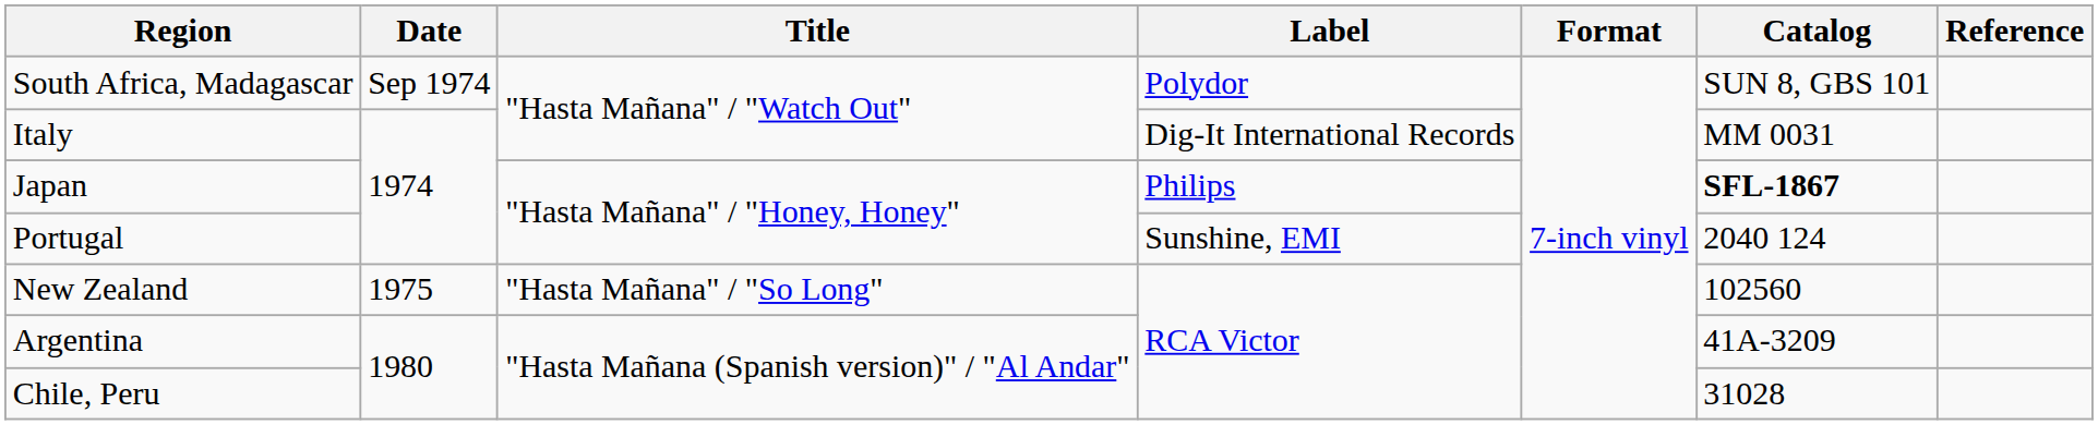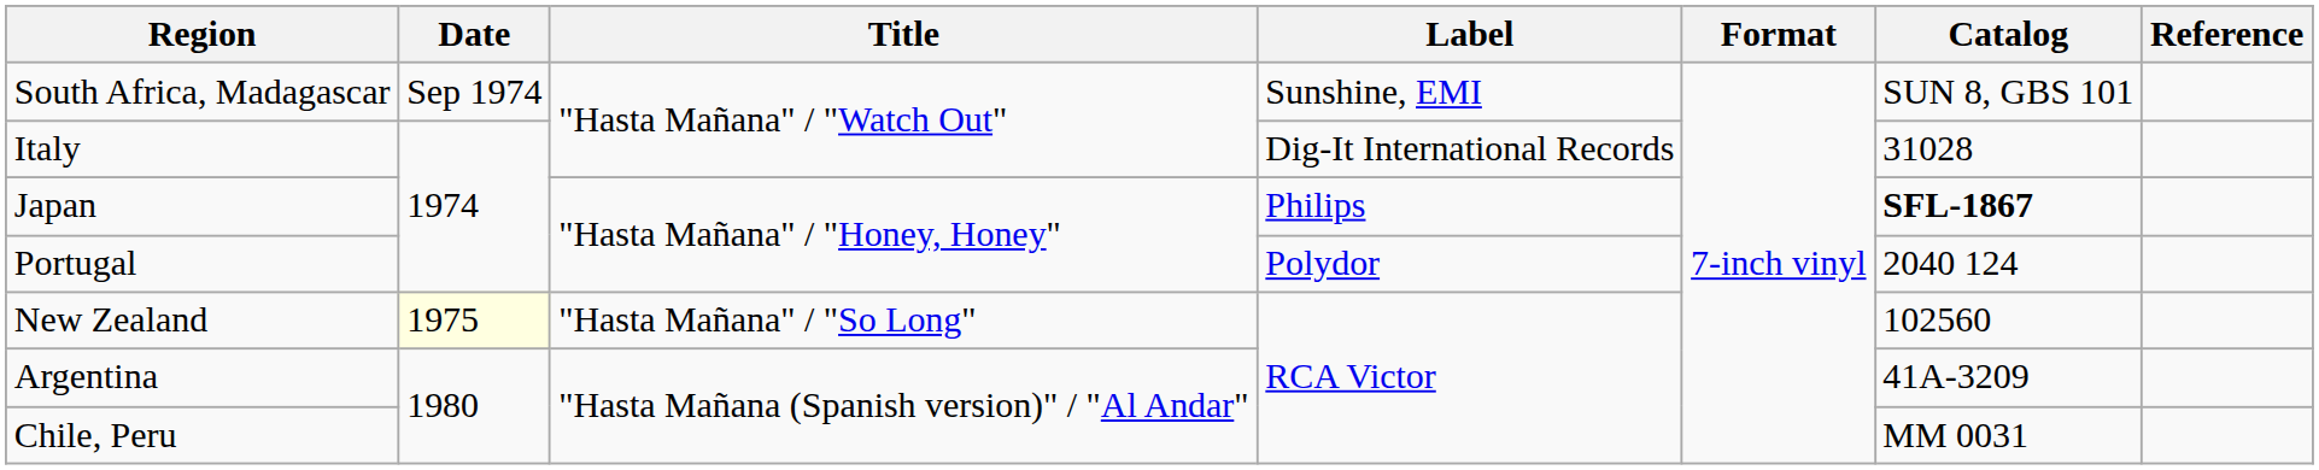 <table class="wikitable">
 <tr>
 <th>Region</th>
 <th>Date</th>
 <th>Title</th>
 <th>Label</th>
 <th>Format</th>
 <th>Catalog</th>
 <th>Reference</th>
 </tr>
 <tr>
 <td>South Africa, Madagascar</td>
 <td>Sep 1974</td>
 <td rowspan="2">"Hasta Mañana" / "<a href='#'>Watch Out</a>"</td>
-<td><a href='#'>Polydor</a></td>
+<td>Sunshine, <a href='#'>EMI</a></td>
 <td rowspan="7"><a href='#'>7-inch vinyl</a></td>
 <td>SUN 8, GBS 101</td>
 <td></td>
 </tr>
 <tr>
 <td>Italy</td>
 <td rowspan="3">1974</td>
 <td>Dig-It International Records</td>
-<td>MM 0031</td>
+<td>31028</td>
 <td></td>
 </tr>
 <tr>
 <td>Japan</td>
 <td rowspan="2">"Hasta Mañana" / "<a href='#'>Honey, Honey</a>"</td>
 <td><a href='#'>Philips</a></td>
 <td><strong>SFL-1867</strong></td>
 <td></td>
 </tr>
 <tr>
 <td>Portugal</td>
-<td>Sunshine, <a href='#'>EMI</a></td>
+<td><a href='#'>Polydor</a></td>
 <td>2040 124</td>
 <td></td>
 </tr>
 <tr>
 <td>New Zealand</td>
-<td>1975</td>
+<td style="background: lightyellow;">1975</td>
 <td>"Hasta Mañana" / "<a href='#'>So Long</a>"</td>
 <td rowspan="3"><a href='#'>RCA Victor</a></td>
 <td>102560</td>
 <td></td>
 </tr>
 <tr>
 <td>Argentina</td>
 <td rowspan="2">1980</td>
 <td rowspan="2">"Hasta Mañana (Spanish version)" / "<a href='#'>Al Andar</a>"</td>
 <td>41A-3209</td>
 <td></td>
 </tr>
 <tr>
 <td>Chile, Peru</td>
-<td>31028</td>
+<td>MM 0031</td>
 <td></td>
 </tr>
 </table>
